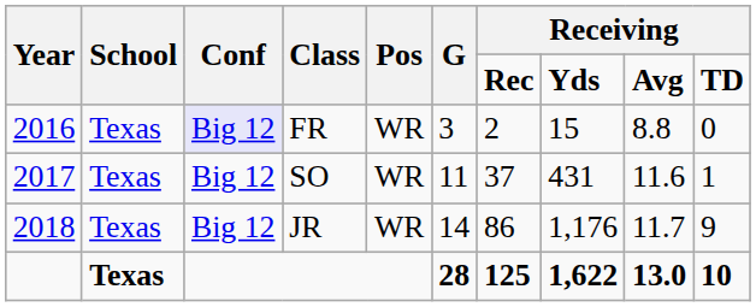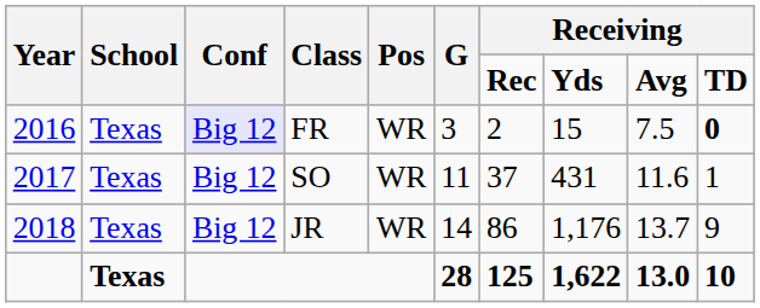 <table class="wikitable">
 <tr>
 <th rowspan="2">Year</th>
 <th rowspan="2">School</th>
 <th rowspan="2">Conf</th>
 <th rowspan="2">Class</th>
 <th rowspan="2">Pos</th>
 <th rowspan="2">G</th>
 <th colspan="4" style="text-align: center; font-weight:bold;">Receiving</th>
 </tr>
 <tr>
 <td style="font-weight:bold;">Rec</td>
 <td style="font-weight:bold;">Yds</td>
 <td style="font-weight:bold;">Avg</td>
 <td style="font-weight:bold;">TD</td>
 </tr>
 <tr>
 <td><a href='#'>2016</a></td>
 <td><a href='#'>Texas</a></td>
 <td style="background: lavender;"><a href='#'>Big 12</a></td>
 <td>FR</td>
 <td>WR</td>
 <td>3</td>
 <td>2</td>
 <td>15</td>
-<td>8.8</td>
-<td>0</td>
+<td>7.5</td>
+<td><strong>0</strong></td>
 </tr>
 <tr>
 <td><a href='#'>2017</a></td>
 <td><a href='#'>Texas</a></td>
 <td><a href='#'>Big 12</a></td>
 <td>SO</td>
 <td>WR</td>
 <td>11</td>
 <td>37</td>
 <td>431</td>
 <td>11.6</td>
 <td>1</td>
 </tr>
 <tr>
 <td><a href='#'>2018</a></td>
 <td><a href='#'>Texas</a></td>
 <td><a href='#'>Big 12</a></td>
 <td>JR</td>
 <td>WR</td>
 <td>14</td>
 <td>86</td>
 <td>1,176</td>
-<td>11.7</td>
+<td>13.7</td>
 <td>9</td>
 </tr>
 <tr>
 <td style="font-weight:bold;"></td>
 <td style="font-weight:bold;">Texas</td>
 <td colspan="3" style="font-weight:bold;"></td>
 <td style="font-weight:bold;">28</td>
 <td style="font-weight:bold;">125</td>
 <td style="font-weight:bold;">1,622</td>
 <td style="font-weight:bold;">13.0</td>
 <td style="font-weight:bold;">10</td>
 </tr>
 </table>
